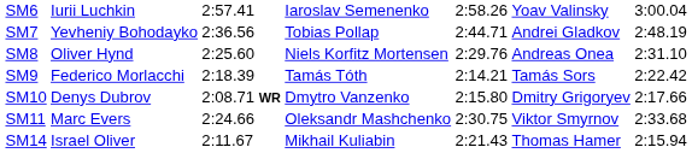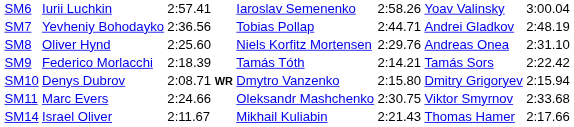 <table>
 <tr>
 <td><a href='#'>SM6</a></td>
 <td><a href='#'>Iurii Luchkin</a><br></td>
 <td>2:57.41</td>
 <td><a href='#'>Iaroslav Semenenko</a><br></td>
 <td>2:58.26</td>
 <td><a href='#'>Yoav Valinsky</a><br></td>
 <td>3:00.04</td>
 </tr>
 <tr>
 <td><a href='#'>SM7</a></td>
 <td><a href='#'>Yevheniy Bohodayko</a><br></td>
 <td>2:36.56</td>
 <td><a href='#'>Tobias Pollap</a><br></td>
 <td>2:44.71</td>
 <td><a href='#'>Andrei Gladkov</a><br></td>
 <td>2:48.19</td>
 </tr>
 <tr>
 <td><a href='#'>SM8</a></td>
 <td><a href='#'>Oliver Hynd</a><br></td>
 <td>2:25.60</td>
 <td><a href='#'>Niels Korfitz Mortensen</a><br></td>
 <td>2:29.76</td>
 <td><a href='#'>Andreas Onea</a><br></td>
 <td>2:31.10</td>
 </tr>
 <tr>
 <td><a href='#'>SM9</a></td>
 <td><a href='#'>Federico Morlacchi</a><br></td>
 <td>2:18.39</td>
 <td><a href='#'>Tamás Tóth</a><br></td>
 <td>2:14.21</td>
 <td><a href='#'>Tamás Sors</a><br></td>
 <td>2:22.42</td>
 </tr>
 <tr>
 <td><a href='#'>SM10</a></td>
 <td><a href='#'>Denys Dubrov</a><br></td>
 <td>2:08.71 <small><strong>WR</strong></small></td>
 <td><a href='#'>Dmytro Vanzenko</a><br></td>
 <td>2:15.80</td>
 <td><a href='#'>Dmitry Grigoryev</a><br></td>
-<td>2:17.66</td>
+<td>2:15.94</td>
 </tr>
 <tr>
 <td><a href='#'>SM11</a></td>
 <td><a href='#'>Marc Evers</a><br></td>
 <td>2:24.66</td>
 <td><a href='#'>Oleksandr Mashchenko</a><br></td>
 <td>2:30.75</td>
 <td><a href='#'>Viktor Smyrnov</a><br></td>
 <td>2:33.68</td>
 </tr>
 <tr>
 <td><a href='#'>SM14</a></td>
 <td><a href='#'>Israel Oliver</a><br></td>
 <td>2:11.67</td>
 <td><a href='#'>Mikhail Kuliabin</a><br></td>
 <td>2:21.43</td>
 <td><a href='#'>Thomas Hamer</a><br></td>
-<td>2:15.94</td>
+<td>2:17.66</td>
 </tr>
 </table>
